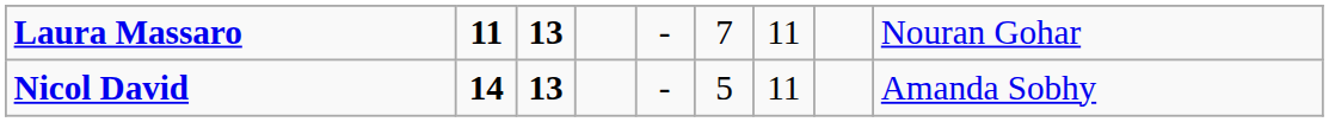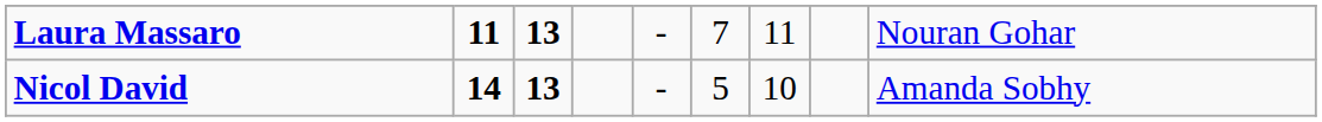 <table class="wikitable">
 <tr>
 <td width=200> <strong><a href='#'>Laura Massaro</a></strong></td>
 <td style="width:20px; text-align:center;"><strong>11</strong></td>
 <td style="width:20px; text-align:center;"><strong>13</strong></td>
 <td style="width:20px; text-align:center;"></td>
 <td style="width:20px; text-align:center;">-</td>
 <td style="width:20px; text-align:center;">7</td>
 <td style="width:20px; text-align:center;">11</td>
 <td style="width:20px; text-align:center;"></td>
 <td width=200> <a href='#'>Nouran Gohar</a></td>
 </tr>
 <tr>
 <td> <strong><a href='#'>Nicol David</a></strong></td>
 <td style="text-align:center;"><strong>14</strong></td>
 <td style="text-align:center;"><strong>13</strong></td>
 <td style="text-align:center;"></td>
 <td style="text-align:center;">-</td>
 <td style="text-align:center;">5</td>
-<td style="text-align:center;">11</td>
+<td style="text-align:center;">10</td>
 <td style="text-align:center;"></td>
 <td> <a href='#'>Amanda Sobhy</a></td>
 </tr>
 </table>
